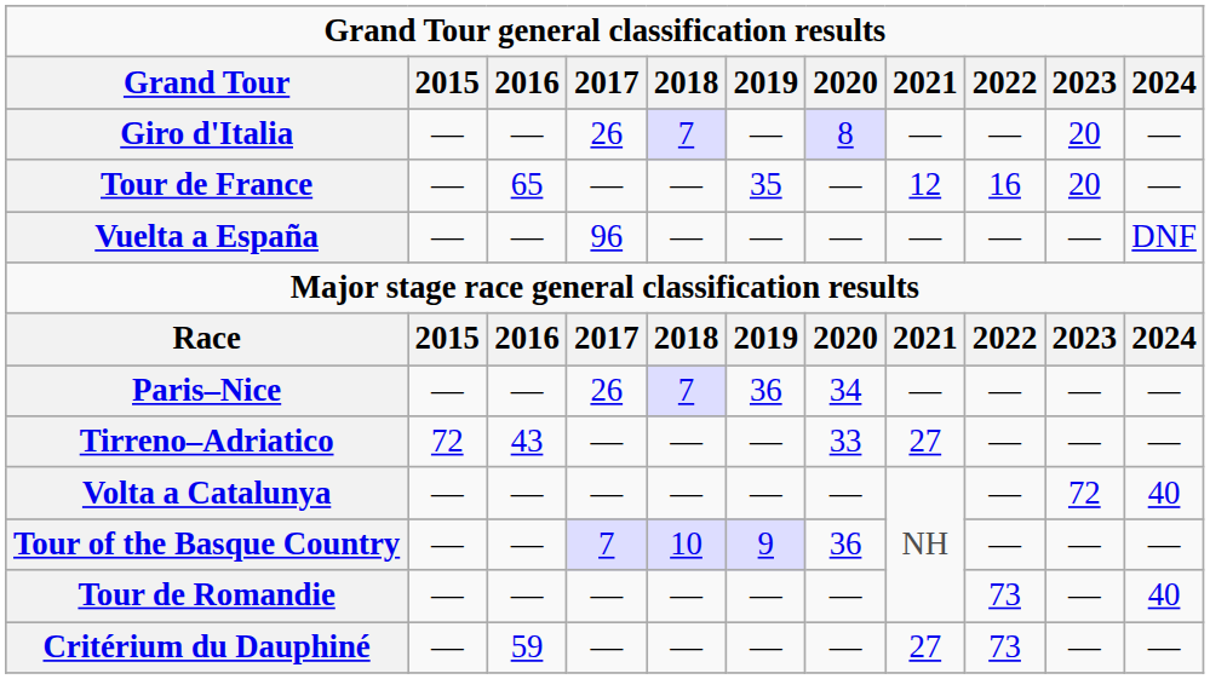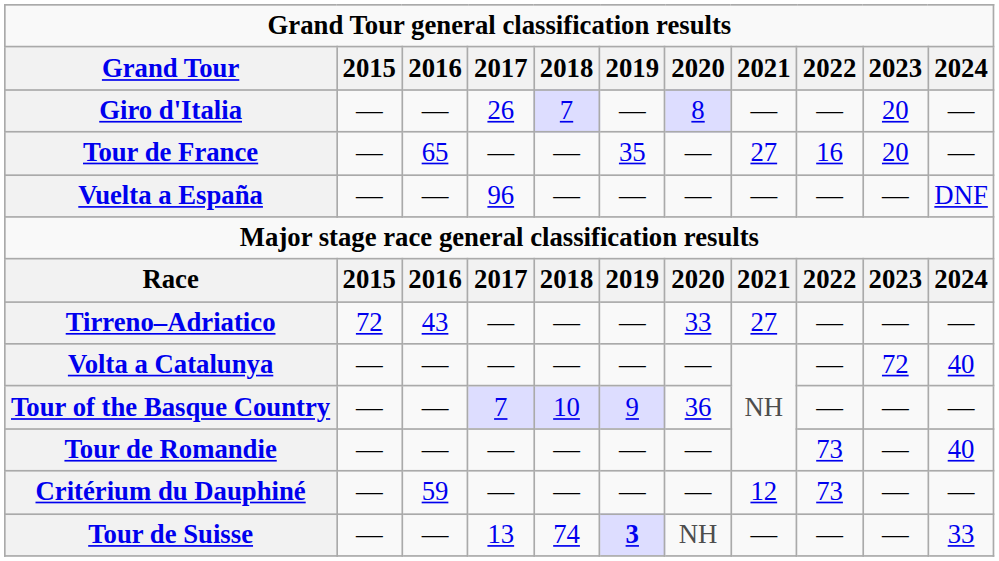 <table class="wikitable plainrowheaders">
 <tr>
 <td colspan=11 align="center"><strong>Grand Tour general classification results</strong></td>
 </tr>
 <tr>
 <th scope="col"><a href='#'>Grand Tour</a></th>
 <th scope="col">2015</th>
 <th scope="col">2016</th>
 <th scope="col">2017</th>
 <th scope="col">2018</th>
 <th scope="col">2019</th>
 <th scope="col">2020</th>
 <th scope="col">2021</th>
 <th scope="col">2022</th>
 <th scope="col">2023</th>
 <th scope="col">2024</th>
 </tr>
 <tr style="text-align:center;">
 <th scope="row"> <a href='#'>Giro d'Italia</a></th>
 <td>—</td>
 <td>—</td>
 <td><a href='#'>26</a></td>
 <td style="background:#ddf;"><a href='#'>7</a></td>
 <td>—</td>
 <td style="background:#ddf;"><a href='#'>8</a></td>
 <td>—</td>
 <td>—</td>
 <td><a href='#'>20</a></td>
 <td>—</td>
 </tr>
 <tr style="text-align:center;">
 <th scope="row"> <a href='#'>Tour de France</a></th>
 <td>—</td>
 <td><a href='#'>65</a></td>
 <td>—</td>
 <td>—</td>
 <td><a href='#'>35</a></td>
 <td>—</td>
-<td><a href='#'>12</a></td>
+<td><a href='#'>27</a></td>
 <td><a href='#'>16</a></td>
 <td><a href='#'>20</a></td>
 <td>—</td>
 </tr>
 <tr style="text-align:center;">
 <th scope="row"> <a href='#'>Vuelta a España</a></th>
 <td>—</td>
 <td>—</td>
 <td><a href='#'>96</a></td>
 <td>—</td>
 <td>—</td>
 <td>—</td>
 <td>—</td>
 <td>—</td>
 <td>—</td>
 <td><a href='#'>DNF</a></td>
 </tr>
 <tr>
 <td colspan=11 align="center"><strong>Major stage race general classification results</strong></td>
 </tr>
 <tr>
 <th scope="col">Race</th>
 <th scope="col">2015</th>
 <th scope="col">2016</th>
 <th scope="col">2017</th>
 <th scope="col">2018</th>
 <th scope="col">2019</th>
 <th scope="col">2020</th>
 <th scope="col">2021</th>
 <th scope="col">2022</th>
 <th scope="col">2023</th>
 <th scope="col">2024</th>
-</tr>
-<tr style="text-align:center;">
-<th scope="row"> <a href='#'>Paris–Nice</a></th>
-<td>—</td>
-<td>—</td>
-<td><a href='#'>26</a></td>
-<td style="background:#ddf;"><a href='#'>7</a></td>
-<td><a href='#'>36</a></td>
-<td><a href='#'>34</a></td>
-<td>—</td>
-<td>—</td>
-<td>—</td>
-<td>—</td>
 </tr>
 <tr style="text-align:center;">
 <th scope="row"> <a href='#'>Tirreno–Adriatico</a></th>
 <td><a href='#'>72</a></td>
 <td><a href='#'>43</a></td>
 <td>—</td>
 <td>—</td>
 <td>—</td>
 <td><a href='#'>33</a></td>
 <td><a href='#'>27</a></td>
 <td>—</td>
 <td>—</td>
 <td>—</td>
 </tr>
 <tr style="text-align:center;">
 <th scope="row"> <a href='#'>Volta a Catalunya</a></th>
 <td>—</td>
 <td>—</td>
 <td>—</td>
 <td>—</td>
 <td>—</td>
 <td>—</td>
 <td style="color:#4d4d4d;" rowspan=3>NH</td>
 <td>—</td>
 <td><a href='#'>72</a></td>
 <td><a href='#'>40</a></td>
 </tr>
 <tr style="text-align:center;">
 <th scope="row"> <a href='#'>Tour of the Basque Country</a></th>
 <td>—</td>
 <td>—</td>
 <td style="background:#ddf;"><a href='#'>7</a></td>
 <td style="background:#ddf;"><a href='#'>10</a></td>
 <td style="background:#ddf;"><a href='#'>9</a></td>
 <td><a href='#'>36</a></td>
 <td>—</td>
 <td>—</td>
 <td>—</td>
 </tr>
 <tr style="text-align:center;">
 <th scope="row"> <a href='#'>Tour de Romandie</a></th>
 <td>—</td>
 <td>—</td>
 <td>—</td>
 <td>—</td>
 <td>—</td>
 <td>—</td>
 <td><a href='#'>73</a></td>
 <td>—</td>
 <td><a href='#'>40</a></td>
 </tr>
 <tr style="text-align:center;">
 <th scope="row"> <a href='#'>Critérium du Dauphiné</a></th>
 <td>—</td>
 <td><a href='#'>59</a></td>
 <td>—</td>
 <td>—</td>
 <td>—</td>
 <td>—</td>
-<td><a href='#'>27</a></td>
+<td><a href='#'>12</a></td>
 <td><a href='#'>73</a></td>
 <td>—</td>
 <td>—</td>
 </tr>
+<tr style="text-align:center;">
+<th scope="row"> <a href='#'>Tour de Suisse</a></th>
+<td>—</td>
+<td>—</td>
+<td><a href='#'>13</a></td>
+<td><a href='#'>74</a></td>
+<td style="background:#ddf;"><a href='#'><strong>3</strong></a></td>
+<td style="color:#4d4d4d;">NH</td>
+<td>—</td>
+<td>—</td>
+<td>—</td>
+<td><a href='#'>33</a></td>
+</tr>
 </table>
